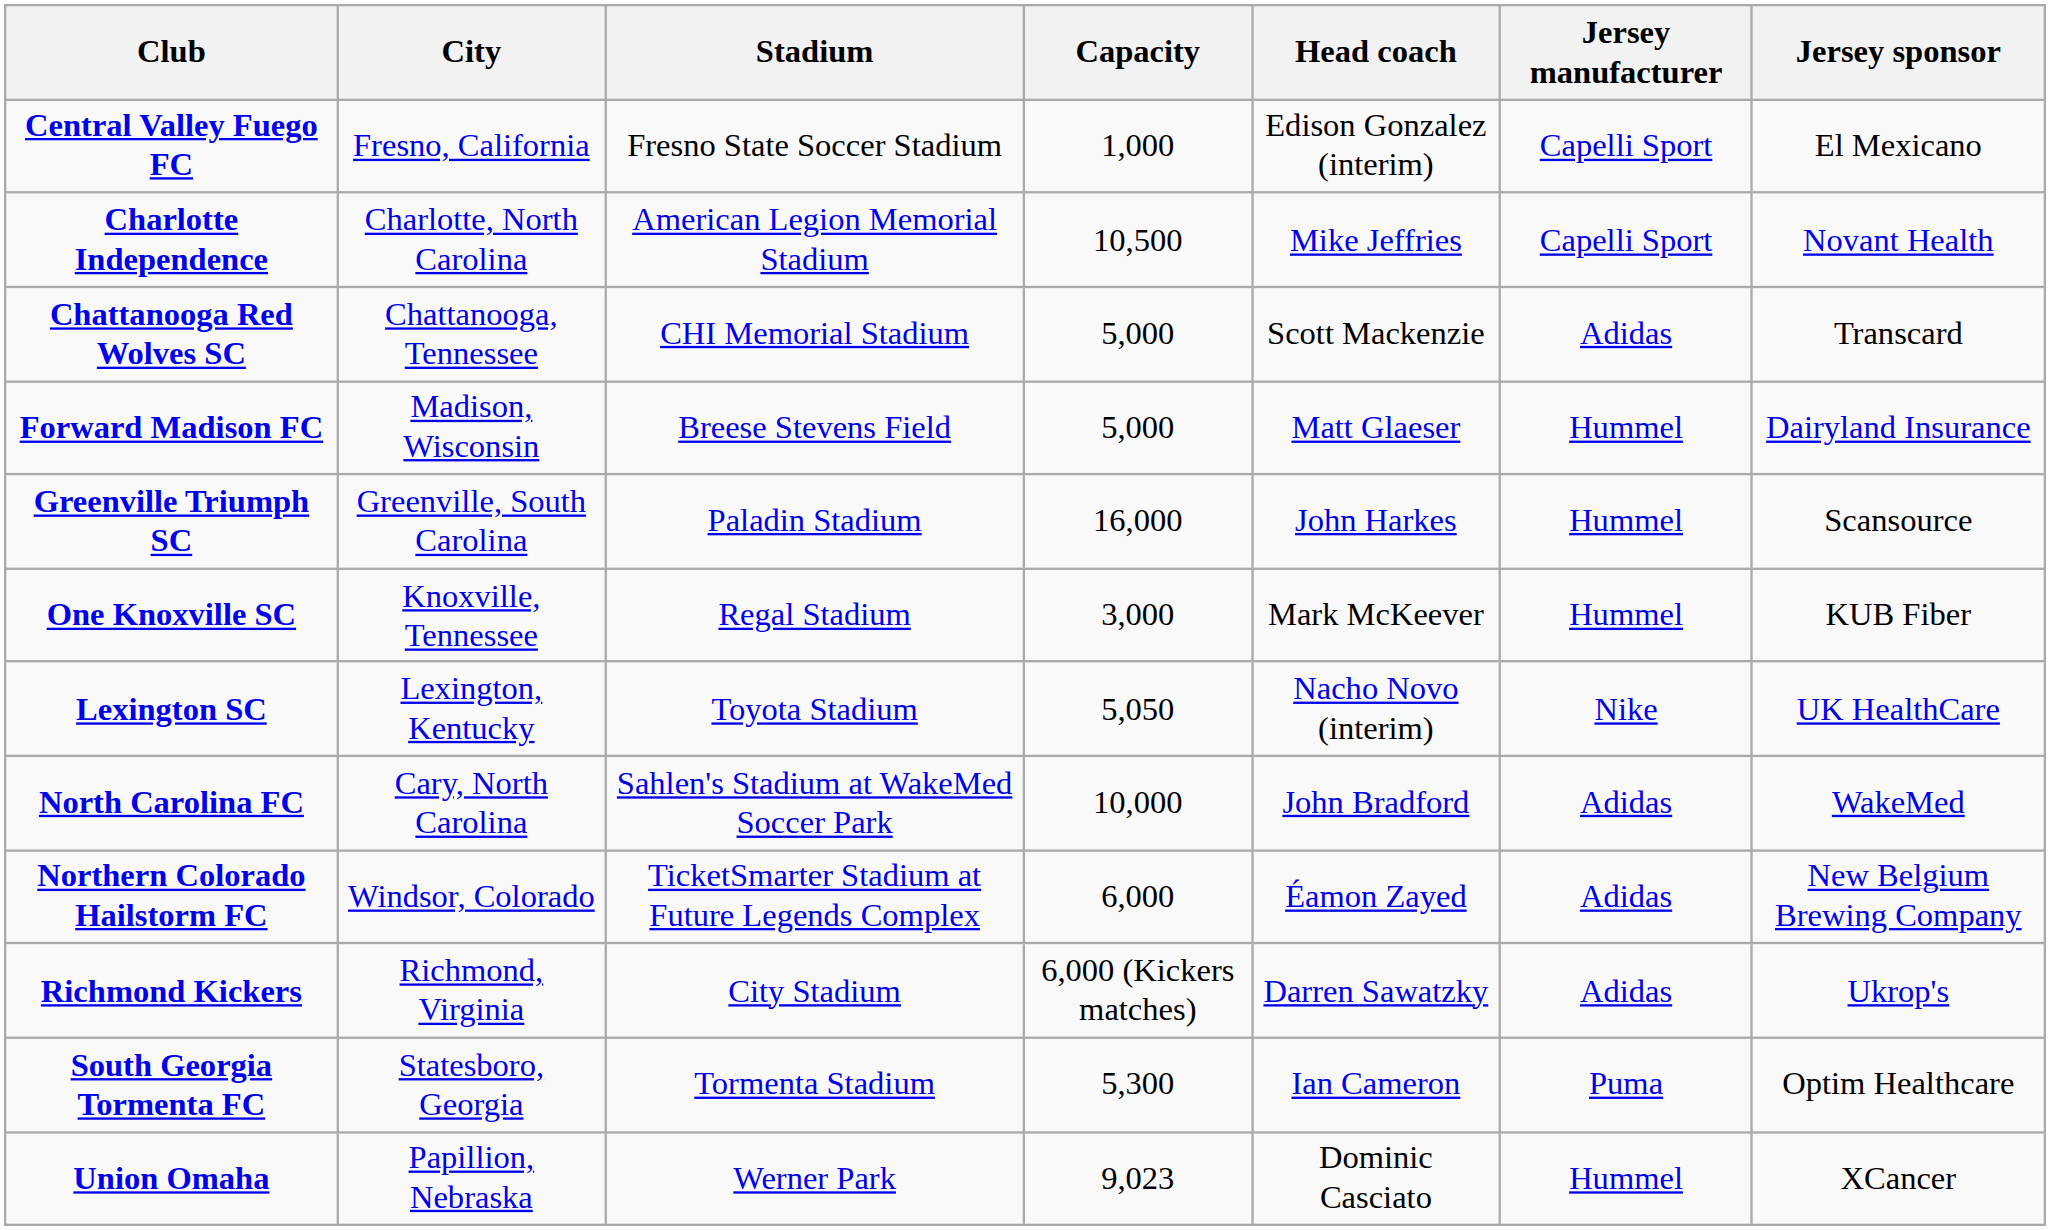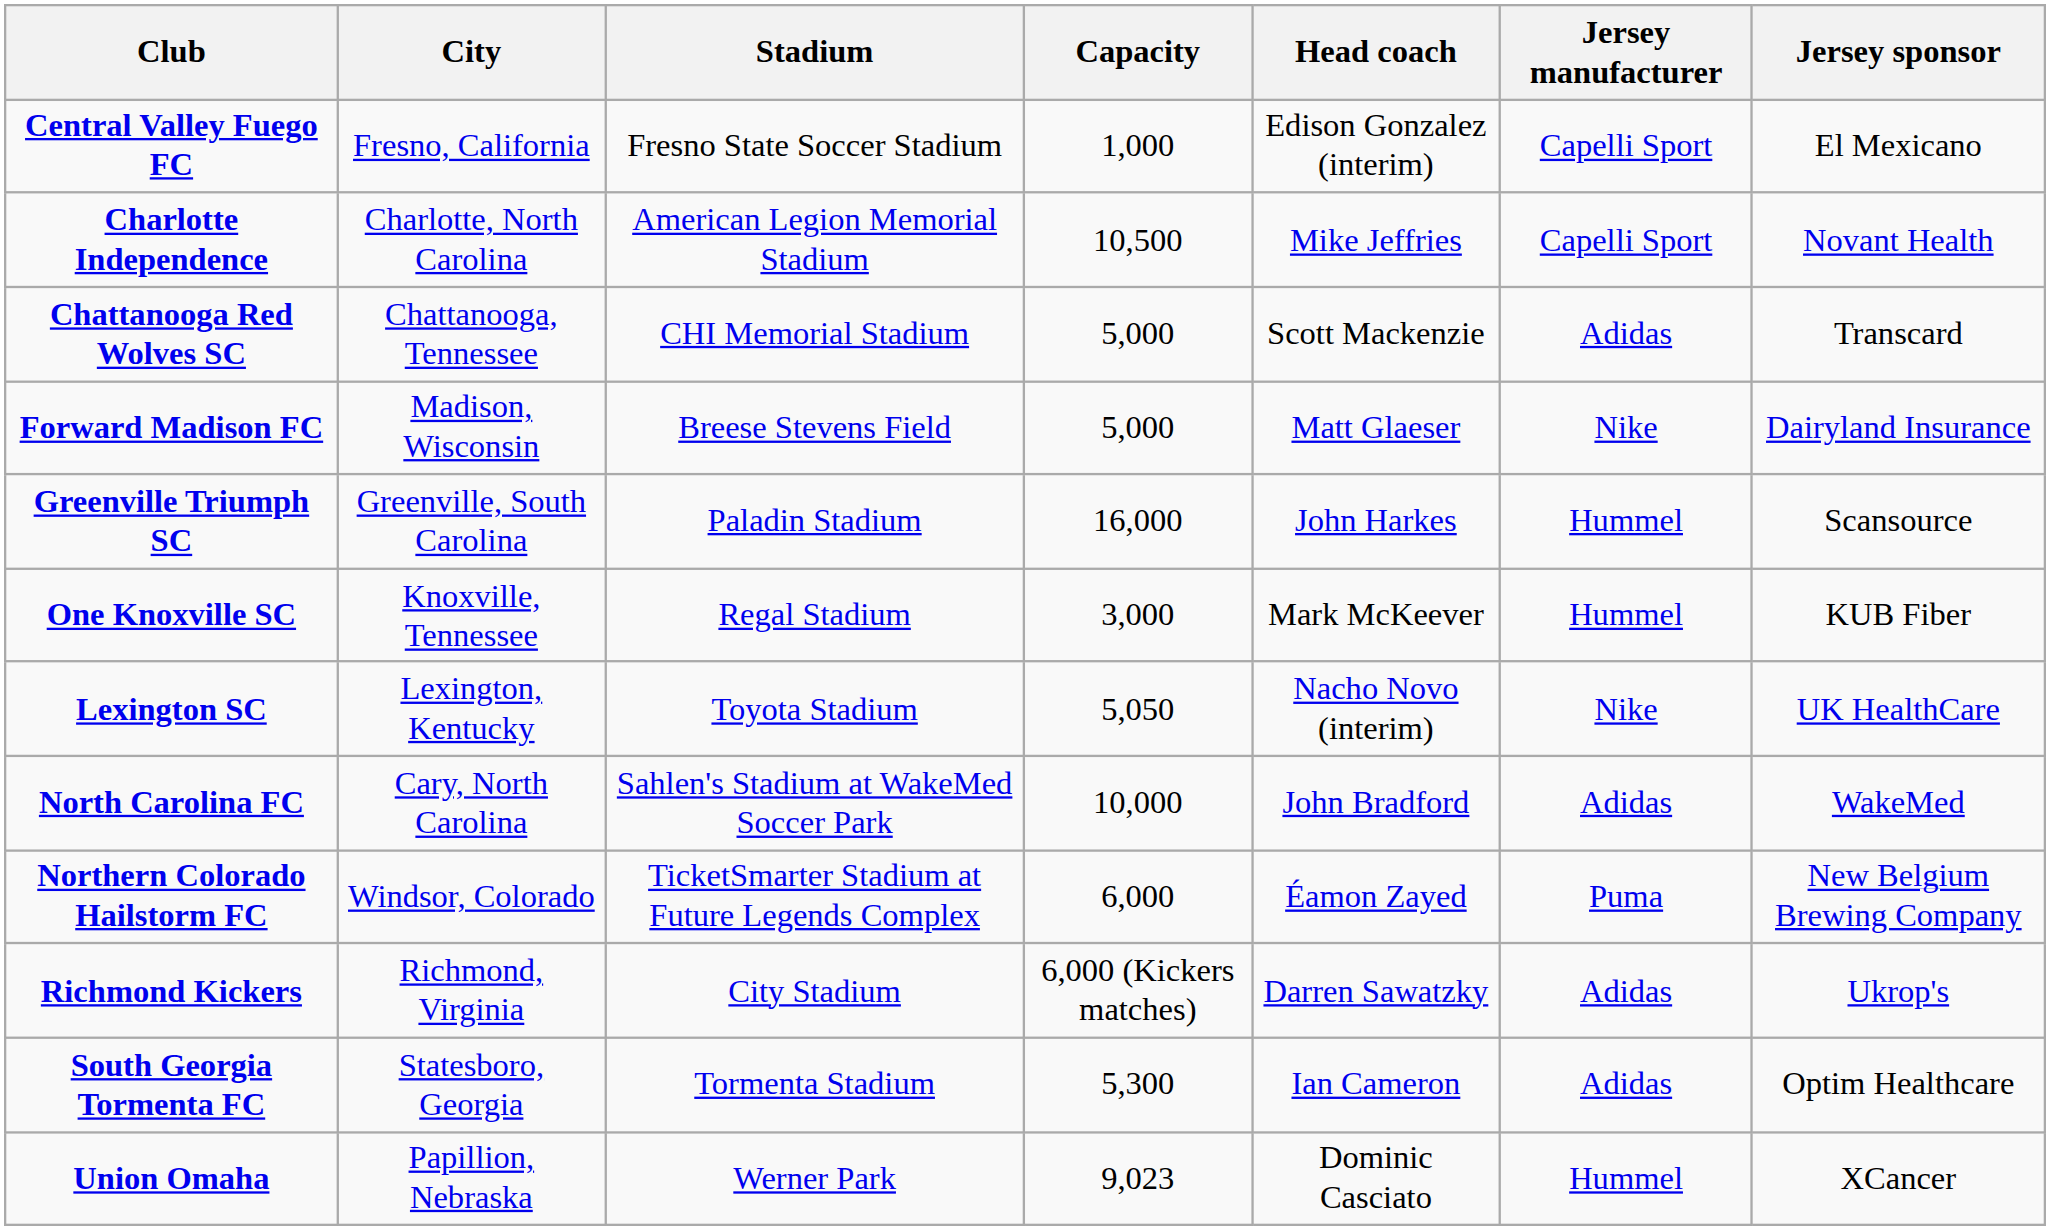 <table class="wikitable sortable" style="text-align:center; width:100%; font-size:88%">
 <tr>
 <th>Club</th>
 <th>City</th>
 <th>Stadium</th>
 <th>Capacity</th>
 <th>Head coach</th>
 <th>Jersey manufacturer</th>
 <th>Jersey sponsor</th>
 </tr>
 <tr>
 <td><strong><a href='#'>Central Valley Fuego FC</a></strong></td>
 <td><a href='#'>Fresno, California</a></td>
 <td>Fresno State Soccer Stadium</td>
 <td>1,000</td>
 <td>Edison Gonzalez (interim)</td>
 <td><a href='#'>Capelli Sport</a></td>
 <td>El Mexicano</td>
 </tr>
 <tr>
 <td><strong><a href='#'>Charlotte Independence</a></strong></td>
 <td><a href='#'>Charlotte, North Carolina</a></td>
 <td><a href='#'>American Legion Memorial Stadium</a></td>
 <td>10,500</td>
 <td><a href='#'>Mike Jeffries</a></td>
 <td><a href='#'>Capelli Sport</a></td>
 <td><a href='#'>Novant Health</a></td>
 </tr>
 <tr>
 <td><strong><a href='#'>Chattanooga Red Wolves SC</a></strong></td>
 <td><a href='#'>Chattanooga, Tennessee</a></td>
 <td><a href='#'>CHI Memorial Stadium</a></td>
 <td>5,000</td>
 <td>Scott Mackenzie</td>
 <td><a href='#'>Adidas</a></td>
 <td>Transcard</td>
 </tr>
 <tr>
 <td><strong><a href='#'>Forward Madison FC</a></strong></td>
 <td><a href='#'>Madison, Wisconsin</a></td>
 <td><a href='#'>Breese Stevens Field</a></td>
 <td>5,000</td>
 <td><a href='#'>Matt Glaeser</a></td>
-<td><a href='#'>Hummel</a></td>
+<td><a href='#'>Nike</a></td>
 <td><a href='#'>Dairyland Insurance</a></td>
 </tr>
 <tr>
 <td><strong><a href='#'>Greenville Triumph SC</a></strong></td>
 <td><a href='#'>Greenville, South Carolina</a></td>
 <td><a href='#'>Paladin Stadium</a></td>
 <td>16,000</td>
 <td><a href='#'>John Harkes</a></td>
 <td><a href='#'>Hummel</a></td>
 <td>Scansource</td>
 </tr>
 <tr>
 <td><strong><a href='#'>One Knoxville SC</a></strong></td>
 <td><a href='#'>Knoxville, Tennessee</a></td>
 <td><a href='#'>Regal Stadium</a></td>
 <td>3,000</td>
 <td>Mark McKeever</td>
 <td><a href='#'>Hummel</a></td>
 <td>KUB Fiber</td>
 </tr>
 <tr>
 <td><strong><a href='#'>Lexington SC</a></strong></td>
 <td><a href='#'>Lexington, Kentucky</a></td>
 <td><a href='#'>Toyota Stadium</a></td>
 <td>5,050</td>
 <td><a href='#'>Nacho Novo</a> (interim)</td>
 <td><a href='#'>Nike</a></td>
 <td><a href='#'>UK HealthCare</a></td>
 </tr>
 <tr>
 <td><strong><a href='#'>North Carolina FC</a></strong></td>
 <td><a href='#'>Cary, North Carolina</a></td>
 <td><a href='#'>Sahlen's Stadium at WakeMed Soccer Park</a></td>
 <td>10,000</td>
 <td><a href='#'>John Bradford</a></td>
 <td><a href='#'>Adidas</a></td>
 <td><a href='#'>WakeMed</a></td>
 </tr>
 <tr>
 <td><strong><a href='#'>Northern Colorado Hailstorm FC</a></strong></td>
 <td><a href='#'>Windsor, Colorado</a></td>
 <td><a href='#'>TicketSmarter Stadium at Future Legends Complex</a></td>
 <td>6,000</td>
 <td><a href='#'>Éamon Zayed</a></td>
-<td><a href='#'>Adidas</a></td>
+<td><a href='#'>Puma</a></td>
 <td><a href='#'>New Belgium Brewing Company</a></td>
 </tr>
 <tr>
 <td><strong><a href='#'>Richmond Kickers</a></strong></td>
 <td><a href='#'>Richmond, Virginia</a></td>
 <td><a href='#'>City Stadium</a></td>
 <td>6,000 (Kickers matches)</td>
 <td><a href='#'>Darren Sawatzky</a></td>
 <td><a href='#'>Adidas</a></td>
 <td><a href='#'>Ukrop's</a></td>
 </tr>
 <tr>
 <td><strong><a href='#'>South Georgia Tormenta FC</a></strong></td>
 <td><a href='#'>Statesboro, Georgia</a></td>
 <td><a href='#'>Tormenta Stadium</a></td>
 <td>5,300</td>
 <td><a href='#'>Ian Cameron</a></td>
-<td><a href='#'>Puma</a></td>
+<td><a href='#'>Adidas</a></td>
 <td>Optim Healthcare</td>
 </tr>
 <tr>
 <td><strong><a href='#'>Union Omaha</a></strong></td>
 <td><a href='#'>Papillion, Nebraska</a></td>
 <td><a href='#'>Werner Park</a></td>
 <td>9,023</td>
 <td>Dominic Casciato</td>
 <td><a href='#'>Hummel</a></td>
 <td>XCancer</td>
 </tr>
 </table>
